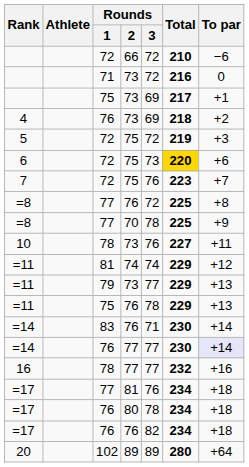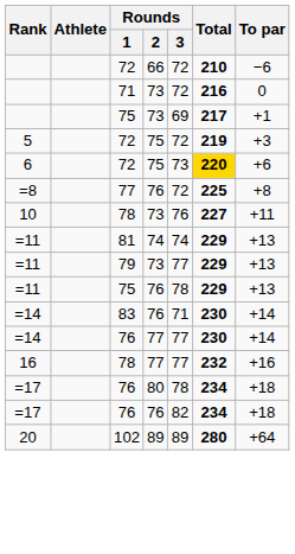 <table class=wikitable style="text-align:center">
 <tr>
 <th rowspan="2">Rank</th>
 <th rowspan="2">Athlete</th>
 <th colspan="3">Rounds</th>
 <th rowspan="2">Total</th>
 <th rowspan="2">To par</th>
 </tr>
 <tr>
 <th>1</th>
 <th>2</th>
 <th>3</th>
 </tr>
 <tr>
 <td></td>
 <td align=left></td>
 <td>72</td>
 <td>66</td>
 <td>72</td>
 <td><strong>210</strong></td>
 <td>−6</td>
 </tr>
 <tr>
 <td></td>
 <td align=left></td>
 <td>71</td>
 <td>73</td>
 <td>72</td>
 <td><strong>216</strong></td>
 <td>0</td>
 </tr>
 <tr>
 <td></td>
 <td align=left></td>
 <td>75</td>
 <td>73</td>
 <td>69</td>
 <td><strong>217</strong></td>
 <td>+1</td>
 </tr>
 <tr>
-<td>4</td>
-<td align=left></td>
-<td>76</td>
-<td>73</td>
-<td>69</td>
-<td><strong>218</strong></td>
-<td>+2</td>
-</tr>
-<tr>
 <td>5</td>
 <td align=left></td>
 <td>72</td>
 <td>75</td>
 <td>72</td>
 <td><strong>219</strong></td>
 <td>+3</td>
 </tr>
 <tr>
 <td>6</td>
 <td align=left></td>
 <td>72</td>
 <td>75</td>
 <td>73</td>
 <td style="background: gold;"><strong>220</strong></td>
 <td>+6</td>
 </tr>
 <tr>
-<td>7</td>
-<td align=left></td>
-<td>72</td>
-<td>75</td>
-<td>76</td>
-<td><strong>223</strong></td>
-<td>+7</td>
-</tr>
-<tr>
 <td>=8</td>
 <td align=left></td>
 <td>77</td>
 <td>76</td>
 <td>72</td>
 <td><strong>225</strong></td>
 <td>+8</td>
-</tr>
-<tr>
-<td>=8</td>
-<td align=left></td>
-<td>77</td>
-<td>70</td>
-<td>78</td>
-<td><strong>225</strong></td>
-<td>+9</td>
 </tr>
 <tr>
 <td>10</td>
 <td align=left></td>
 <td>78</td>
 <td>73</td>
 <td>76</td>
 <td><strong>227</strong></td>
 <td>+11</td>
 </tr>
 <tr>
 <td>=11</td>
 <td align=left></td>
 <td>81</td>
 <td>74</td>
 <td>74</td>
 <td><strong>229</strong></td>
-<td>+12</td>
+<td>+13</td>
 </tr>
 <tr>
 <td>=11</td>
 <td align=left></td>
 <td>79</td>
 <td>73</td>
 <td>77</td>
 <td><strong>229</strong></td>
 <td>+13</td>
 </tr>
 <tr>
 <td>=11</td>
 <td align=left></td>
 <td>75</td>
 <td>76</td>
 <td>78</td>
 <td><strong>229</strong></td>
 <td>+13</td>
 </tr>
 <tr>
 <td>=14</td>
 <td align=left></td>
 <td>83</td>
 <td>76</td>
 <td>71</td>
 <td><strong>230</strong></td>
 <td>+14</td>
 </tr>
 <tr>
 <td>=14</td>
 <td align=left></td>
 <td>76</td>
 <td>77</td>
 <td>77</td>
 <td><strong>230</strong></td>
-<td style="background: lavender;">+14</td>
+<td>+14</td>
 </tr>
 <tr>
 <td>16</td>
 <td align=left></td>
 <td>78</td>
 <td>77</td>
 <td>77</td>
 <td><strong>232</strong></td>
 <td>+16</td>
-</tr>
-<tr>
-<td>=17</td>
-<td align=left></td>
-<td>77</td>
-<td>81</td>
-<td>76</td>
-<td><strong>234</strong></td>
-<td>+18</td>
 </tr>
 <tr>
 <td>=17</td>
 <td align=left></td>
 <td>76</td>
 <td>80</td>
 <td>78</td>
 <td><strong>234</strong></td>
 <td>+18</td>
 </tr>
 <tr>
 <td>=17</td>
 <td align=left></td>
 <td>76</td>
 <td>76</td>
 <td>82</td>
 <td><strong>234</strong></td>
 <td>+18</td>
 </tr>
 <tr>
 <td>20</td>
 <td align=left></td>
 <td>102</td>
 <td>89</td>
 <td>89</td>
 <td><strong>280</strong></td>
 <td>+64</td>
 </tr>
 </table>
